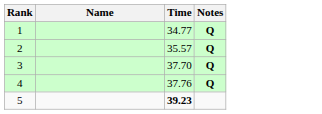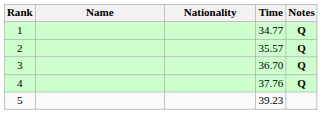 <table class="wikitable sortable" style="text-align:center">
 <tr>
 <th>Rank</th>
 <th style="width:180px">Name</th>
+<th style="width:125px">Nationality</th>
 <th>Time</th>
 <th>Notes</th>
 </tr>
 <tr style="background:#cfc;">
 <td>1</td>
+<td style="text-align:left;"></td>
 <td style="text-align:left;"></td>
 <td>34.77</td>
 <td><strong>Q</strong></td>
 </tr>
 <tr style="background:#cfc;">
 <td>2</td>
 <td style="text-align:left;"></td>
+<td style="text-align:left;"></td>
 <td>35.57</td>
 <td><strong>Q</strong></td>
 </tr>
 <tr style="background:#cfc;">
 <td>3</td>
 <td style="text-align:left;"></td>
-<td>37.70</td>
+<td style="text-align:left;"></td>
+<td>36.70</td>
 <td><strong>Q</strong></td>
 </tr>
 <tr style="background:#cfc;">
 <td>4</td>
+<td style="text-align:left;"></td>
 <td style="text-align:left;"></td>
 <td>37.76</td>
 <td><strong>Q</strong></td>
 </tr>
 <tr>
 <td>5</td>
 <td style="text-align:left;"></td>
-<td><strong>39.23</strong></td>
+<td style="text-align:left;"></td>
+<td>39.23</td>
 <td></td>
 </tr>
 </table>
